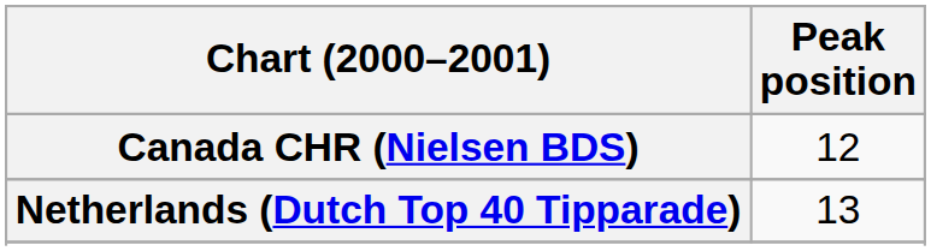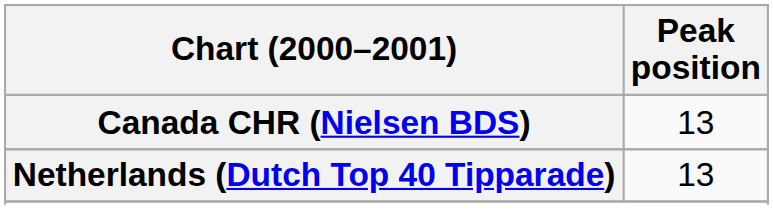 <table class="wikitable sortable plainrowheaders" style="text-align:center">
 <tr>
 <th>Chart (2000–2001)</th>
 <th>Peak<br>position</th>
 </tr>
 <tr>
 </tr>
 <tr>
 </tr>
 <tr>
 <th scope="row">Canada CHR (<a href='#'>Nielsen BDS</a>)</th>
-<td>12</td>
+<td>13</td>
 </tr>
 <tr>
 </tr>
 <tr>
 <th scope="row">Netherlands (<a href='#'>Dutch Top 40 Tipparade</a>)</th>
 <td>13</td>
 </tr>
 <tr>
 </tr>
 <tr>
 </tr>
 <tr>
 </tr>
 <tr>
 </tr>
 <tr>
 </tr>
 <tr>
 </tr>
 </table>
